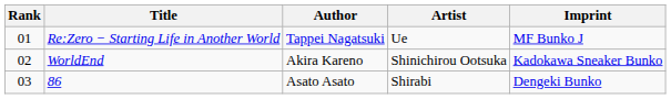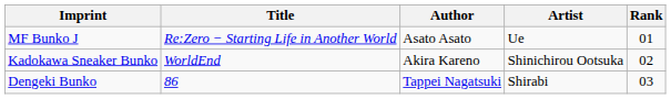 <table class="wikitable">
 <tr>
-<th>Rank</th>
+<th>Imprint</th>
 <th>Title</th>
 <th>Author</th>
 <th>Artist</th>
-<th>Imprint</th>
+<th>Rank</th>
 </tr>
 <tr>
+<td><a href='#'>MF Bunko J</a></td>
+<td><em><a href='#'>Re:Zero − Starting Life in Another World</a></em></td>
+<td>Asato Asato</td>
+<td>Ue</td>
 <td align="center">01</td>
-<td><em><a href='#'>Re:Zero − Starting Life in Another World</a></em></td>
-<td><a href='#'>Tappei Nagatsuki</a></td>
-<td>Ue</td>
-<td><a href='#'>MF Bunko J</a></td>
 </tr>
 <tr>
-<td align="center">02</td>
+<td><a href='#'>Kadokawa Sneaker Bunko</a></td>
 <td><em><a href='#'>WorldEnd</a></em></td>
 <td>Akira Kareno</td>
 <td>Shinichirou Ootsuka</td>
-<td><a href='#'>Kadokawa Sneaker Bunko</a></td>
+<td align="center">02</td>
 </tr>
 <tr>
+<td><a href='#'>Dengeki Bunko</a></td>
+<td><em><a href='#'>86</a></em></td>
+<td><a href='#'>Tappei Nagatsuki</a></td>
+<td>Shirabi</td>
 <td align="center">03</td>
-<td><em><a href='#'>86</a></em></td>
-<td>Asato Asato</td>
-<td>Shirabi</td>
-<td><a href='#'>Dengeki Bunko</a></td>
 </tr>
 </table>
